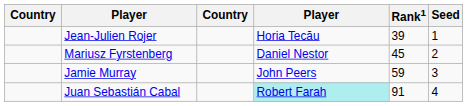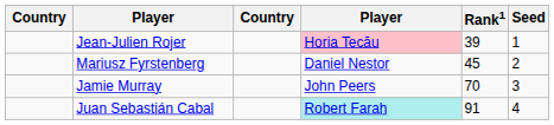 <table class="sortable wikitable">
 <tr>
 <th width="70">Country</th>
 <th width="175">Player</th>
 <th width="70">Country</th>
 <th width="175">Player</th>
 <th>Rank<sup>1</sup></th>
 <th>Seed</th>
 </tr>
 <tr>
 <td></td>
 <td><a href='#'>Jean-Julien Rojer</a></td>
 <td></td>
-<td><a href='#'>Horia Tecău</a></td>
+<td style="background: pink;"><a href='#'>Horia Tecău</a></td>
 <td>39</td>
 <td>1</td>
 </tr>
 <tr>
 <td></td>
 <td><a href='#'>Mariusz Fyrstenberg</a></td>
 <td></td>
 <td><a href='#'>Daniel Nestor</a></td>
 <td>45</td>
 <td>2</td>
 </tr>
 <tr>
 <td></td>
 <td><a href='#'>Jamie Murray</a></td>
 <td></td>
 <td><a href='#'>John Peers</a></td>
-<td>59</td>
+<td>70</td>
 <td>3</td>
 </tr>
 <tr>
 <td></td>
 <td><a href='#'>Juan Sebastián Cabal</a></td>
 <td></td>
 <td style="background: paleturquoise;"><a href='#'>Robert Farah</a></td>
 <td>91</td>
 <td>4</td>
 </tr>
 </table>
